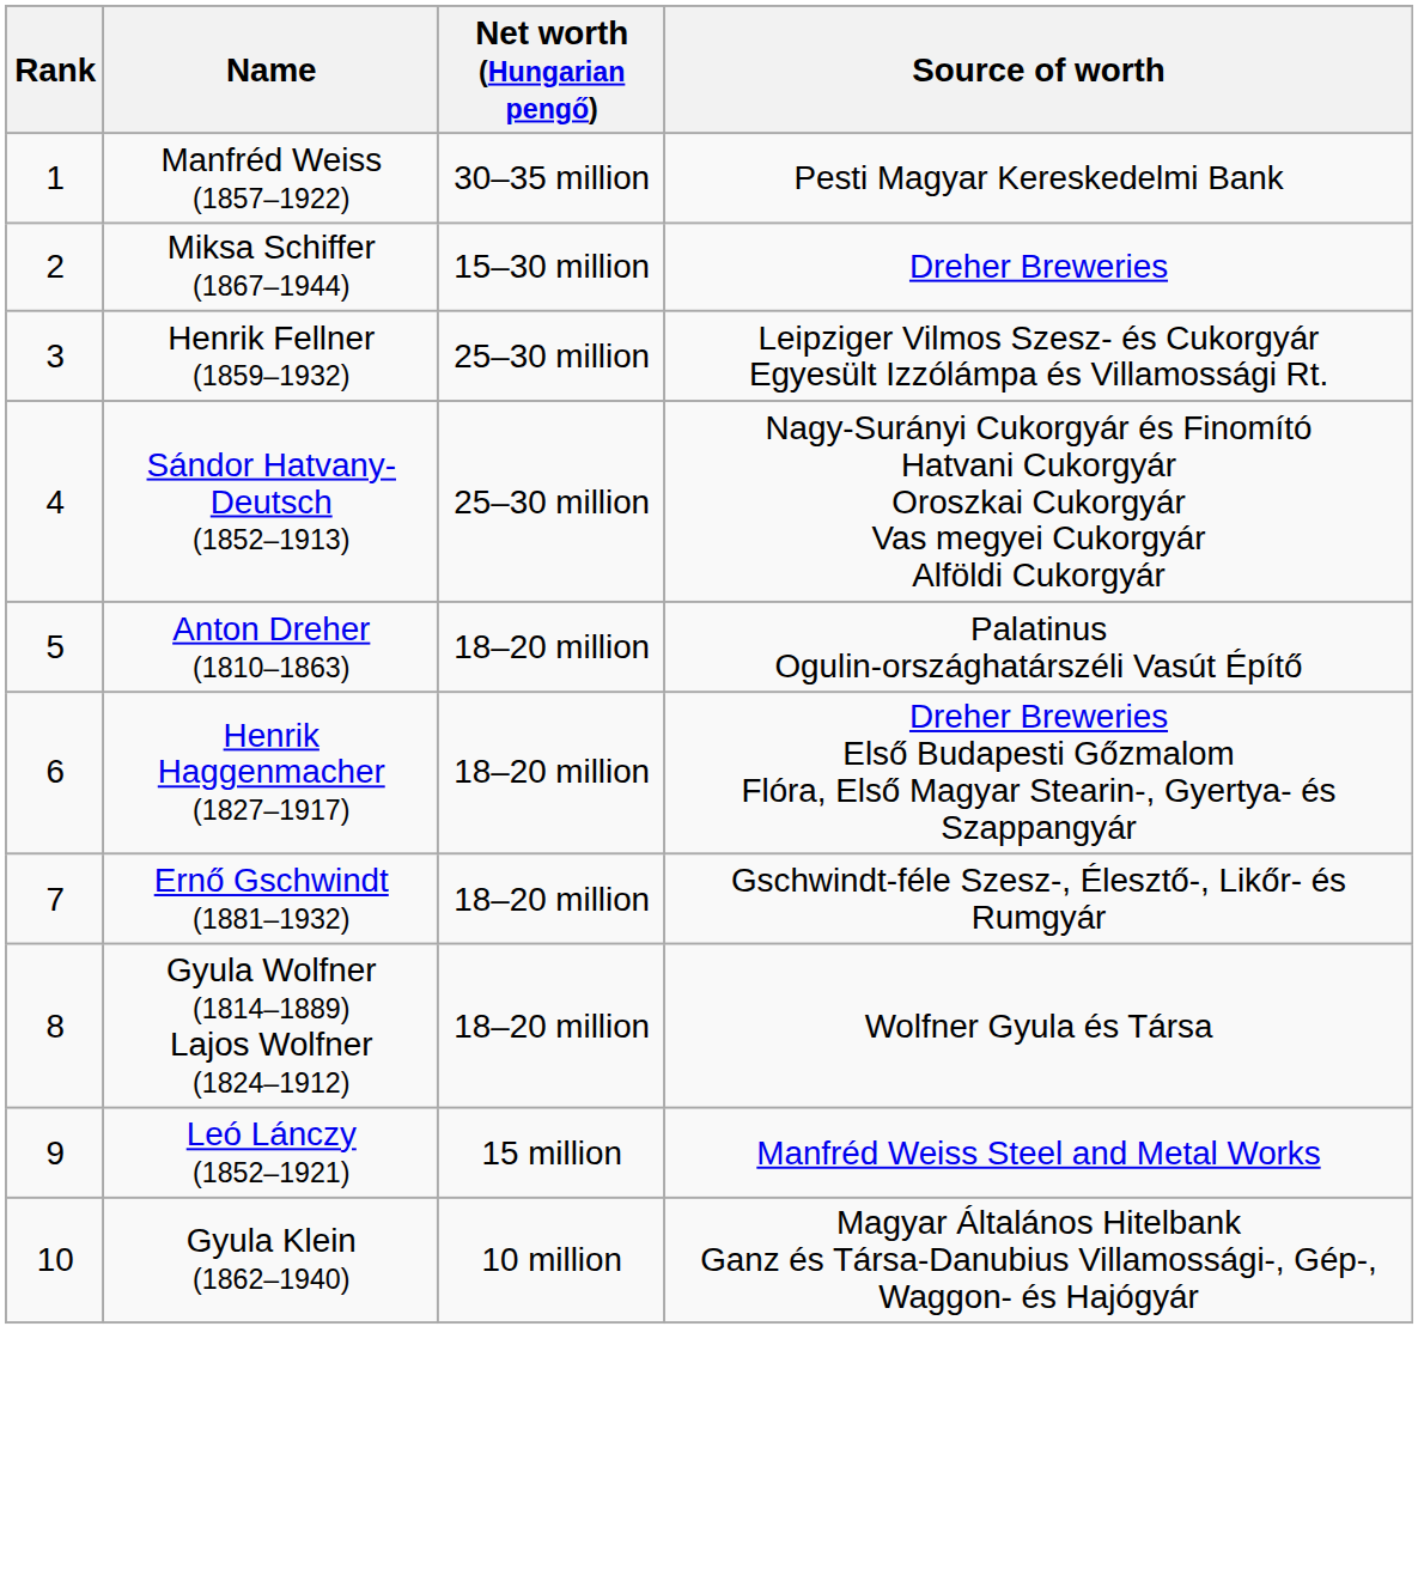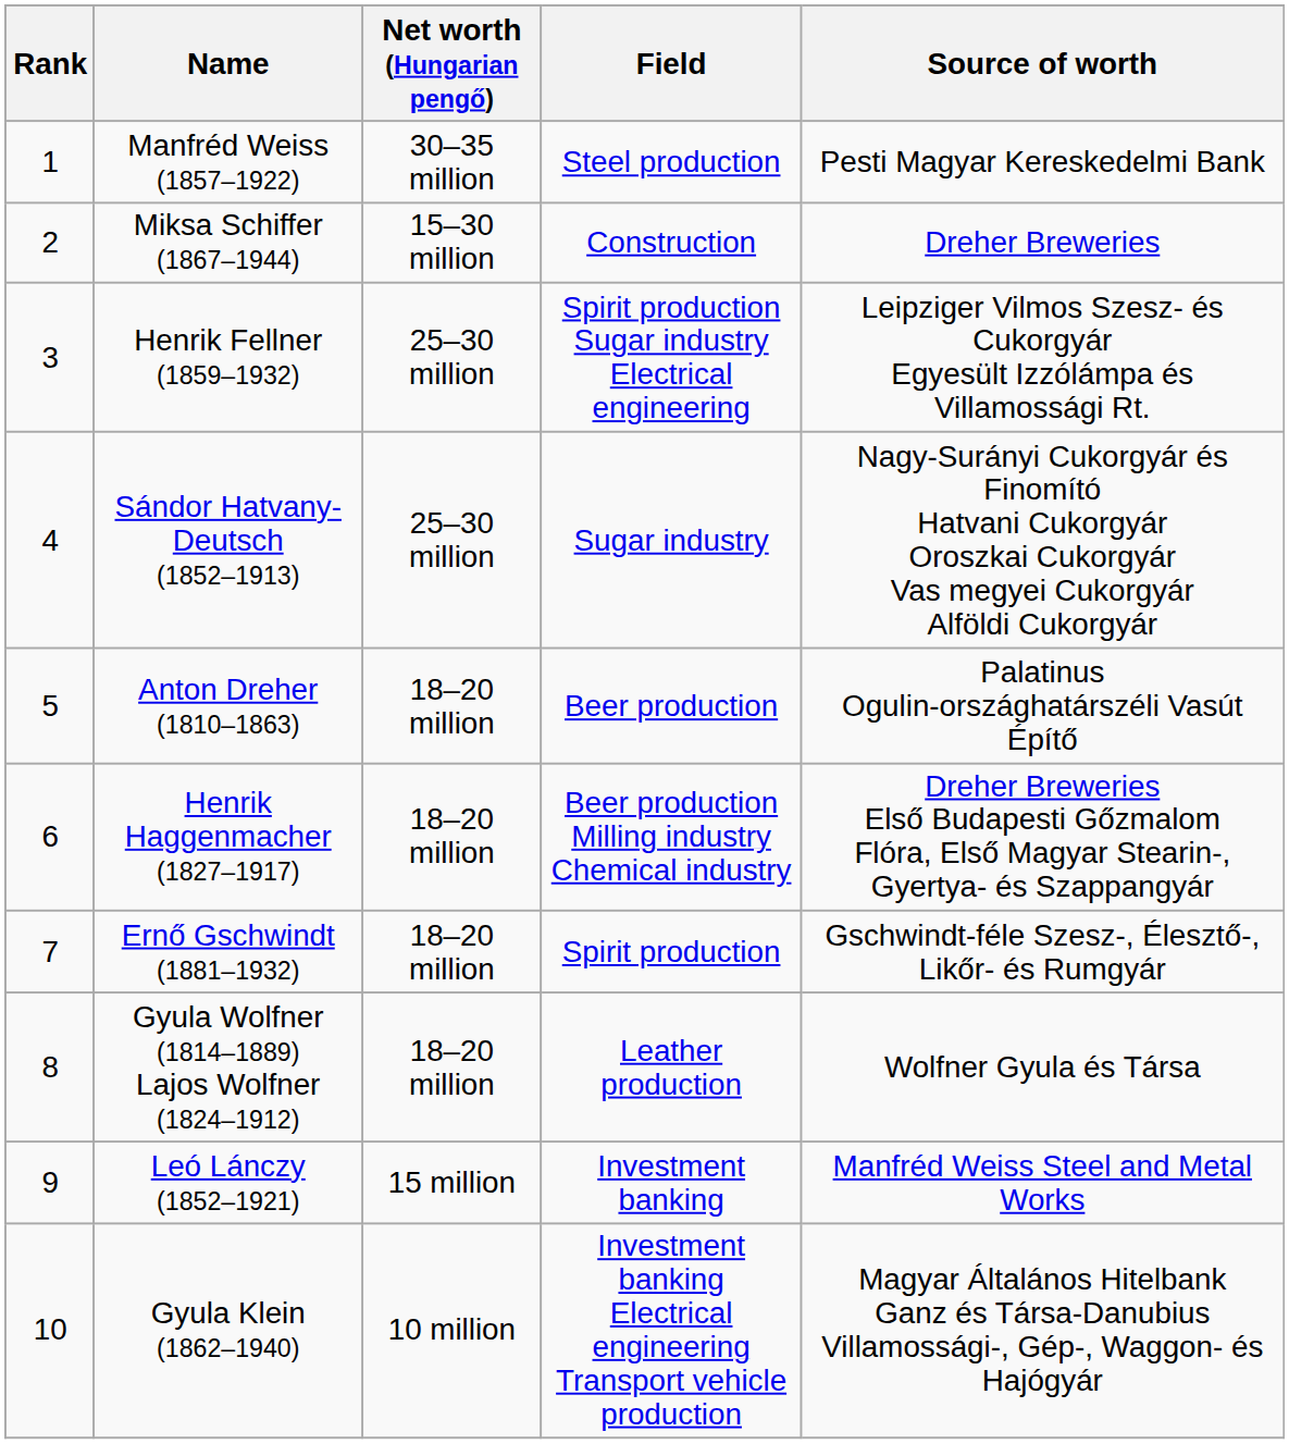 <table class="wikitable sortable" style="float:; margin:0 0 0.5em 1em; text-align:center; font-size:90%;">
 <tr>
 <th>Rank</th>
 <th>Name</th>
 <th>Net worth <br><small>(<a href='#'>Hungarian pengő</a>)</small></th>
+<th>Field</th>
 <th>Source of worth</th>
 </tr>
 <tr>
 <td>1</td>
 <td>Manfréd Weiss <br><small>(1857–1922)</small></td>
 <td>30–35 million</td>
+<td><a href='#'>Steel production</a></td>
 <td>Pesti Magyar Kereskedelmi Bank</td>
 </tr>
 <tr>
 <td>2</td>
 <td>Miksa Schiffer <br><small>(1867–1944)</small></td>
 <td>15–30 million</td>
+<td><a href='#'>Construction</a></td>
 <td><a href='#'>Dreher Breweries</a></td>
 </tr>
 <tr>
 <td>3</td>
 <td>Henrik Fellner <br><small>(1859–1932)</small></td>
 <td>25–30 million</td>
+<td><a href='#'>Spirit production</a> <br><a href='#'>Sugar industry</a> <br><a href='#'>Electrical engineering</a></td>
 <td>Leipziger Vilmos Szesz- és Cukorgyár <br>Egyesült Izzólámpa és Villamossági Rt.</td>
 </tr>
 <tr>
 <td>4</td>
 <td><a href='#'>Sándor Hatvany-Deutsch</a> <br><small>(1852–1913)</small></td>
 <td>25–30 million</td>
+<td><a href='#'>Sugar industry</a></td>
 <td>Nagy-Surányi Cukorgyár és Finomító <br>Hatvani Cukorgyár <br>Oroszkai Cukorgyár <br>Vas megyei Cukorgyár <br>Alföldi Cukorgyár</td>
 </tr>
 <tr>
 <td>5</td>
 <td><a href='#'>Anton Dreher</a> <br><small>(1810–1863)</small></td>
 <td>18–20 million</td>
+<td><a href='#'>Beer production</a></td>
 <td>Palatinus <br>Ogulin-országhatárszéli Vasút Építő</td>
 </tr>
 <tr>
 <td>6</td>
 <td><a href='#'>Henrik Haggenmacher</a> <br><small>(1827–1917)</small></td>
 <td>18–20 million</td>
+<td><a href='#'>Beer production</a> <br><a href='#'>Milling industry</a> <br><a href='#'>Chemical industry</a></td>
 <td><a href='#'>Dreher Breweries</a> <br>Első Budapesti Gőzmalom <br>Flóra, Első Magyar Stearin-, Gyertya- és Szappangyár</td>
 </tr>
 <tr>
 <td>7</td>
 <td><a href='#'>Ernő Gschwindt</a> <br><small>(1881–1932)</small></td>
 <td>18–20 million</td>
+<td><a href='#'>Spirit production</a></td>
 <td>Gschwindt-féle Szesz-, Élesztő-, Likőr- és Rumgyár</td>
 </tr>
 <tr>
 <td>8</td>
 <td>Gyula Wolfner <br><small>(1814–1889)</small> <br>Lajos Wolfner <br><small>(1824–1912)</small></td>
 <td>18–20 million</td>
+<td><a href='#'>Leather production</a></td>
 <td>Wolfner Gyula és Társa</td>
 </tr>
 <tr>
 <td>9</td>
 <td><a href='#'>Leó Lánczy</a> <br><small>(1852–1921)</small></td>
 <td>15 million</td>
+<td><a href='#'>Investment banking</a></td>
 <td><a href='#'>Manfréd Weiss Steel and Metal Works</a></td>
 </tr>
 <tr>
 <td>10</td>
 <td>Gyula Klein <br><small>(1862–1940)</small></td>
 <td>10 million</td>
+<td><a href='#'>Investment banking</a> <br><a href='#'>Electrical engineering</a> <br><a href='#'>Transport vehicle production</a></td>
 <td>Magyar Általános Hitelbank <br>Ganz és Társa-Danubius Villamossági-, Gép-, Waggon- és Hajógyár</td>
 </tr>
 </table>
